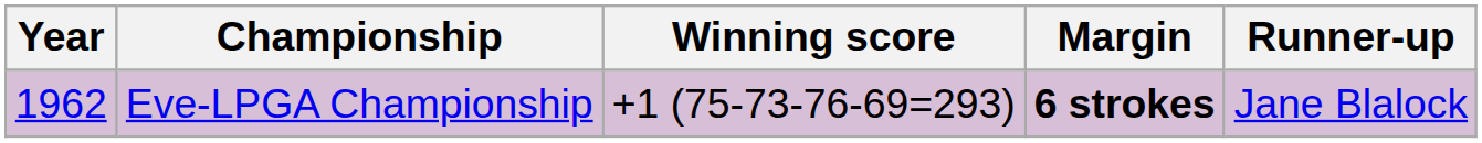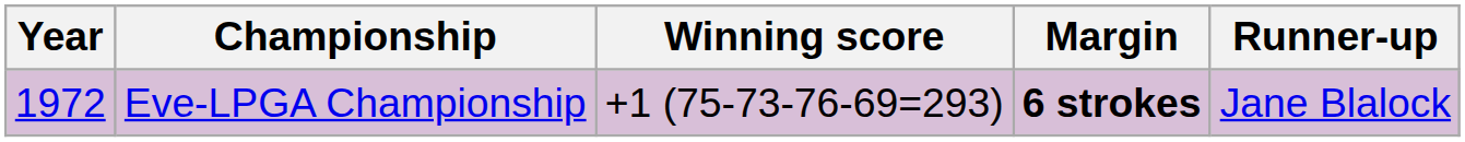 <table class="wikitable">
 <tr>
 <th>Year</th>
 <th>Championship</th>
 <th>Winning score</th>
 <th>Margin</th>
 <th>Runner-up</th>
 </tr>
 <tr style="background:#D8BFD8;">
-<td><a href='#'>1962</a></td>
+<td><a href='#'>1972</a></td>
 <td><a href='#'>Eve-LPGA Championship</a></td>
 <td>+1 (75-73-76-69=293)</td>
 <td><strong>6 strokes</strong></td>
 <td> <a href='#'>Jane Blalock</a></td>
 </tr>
 </table>
